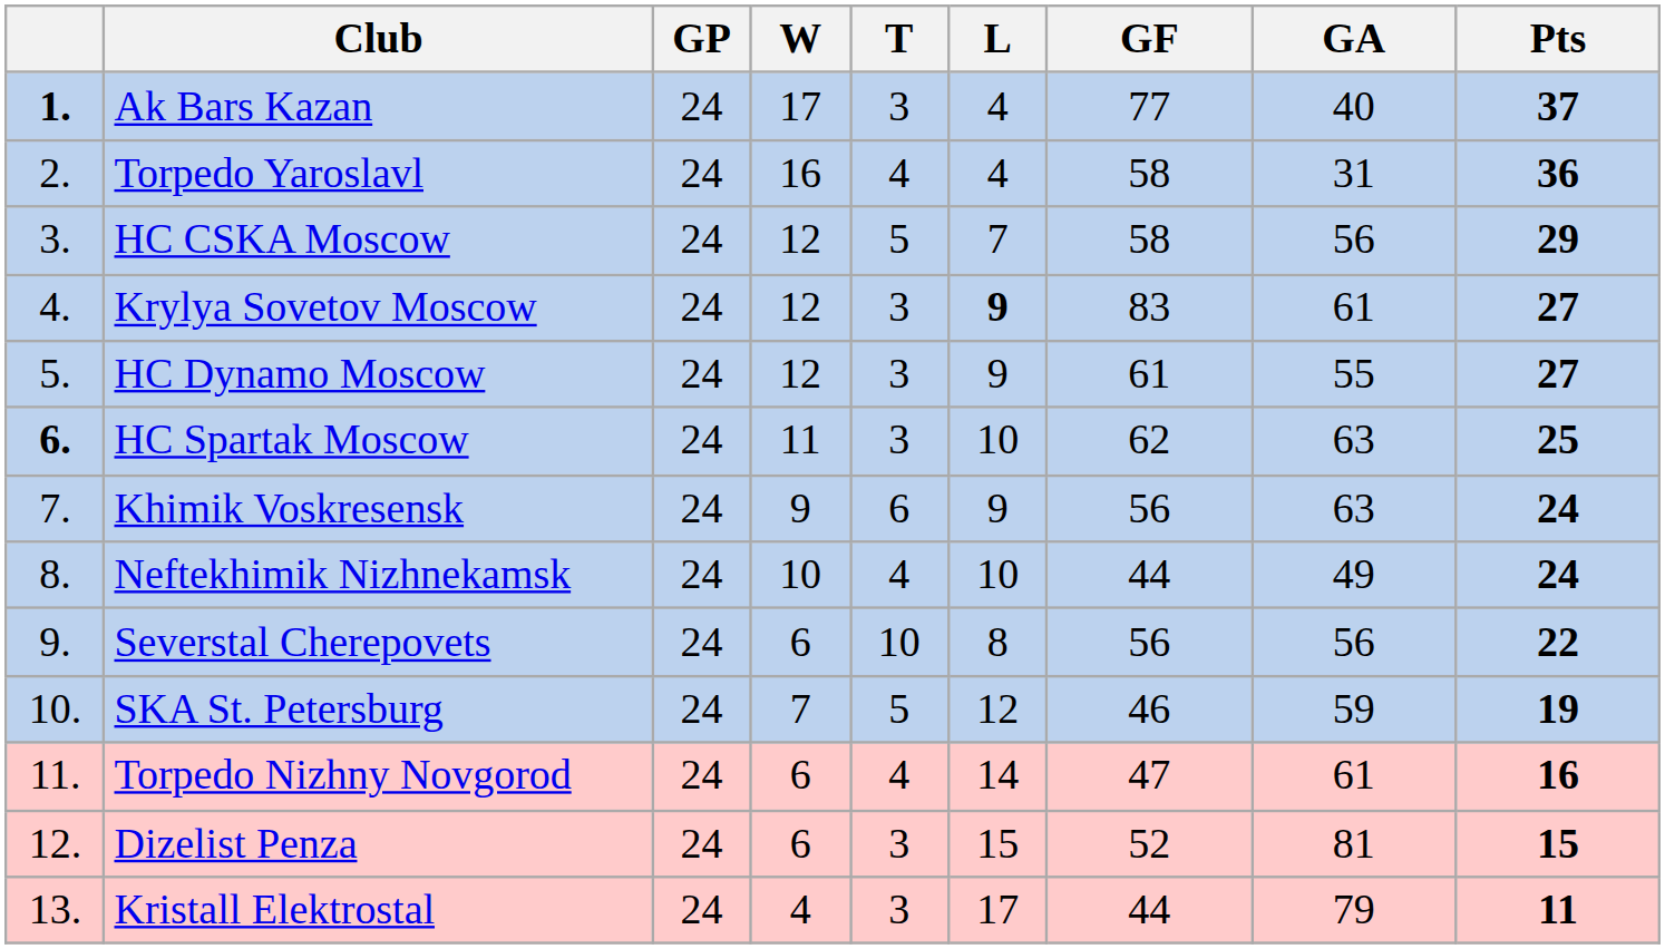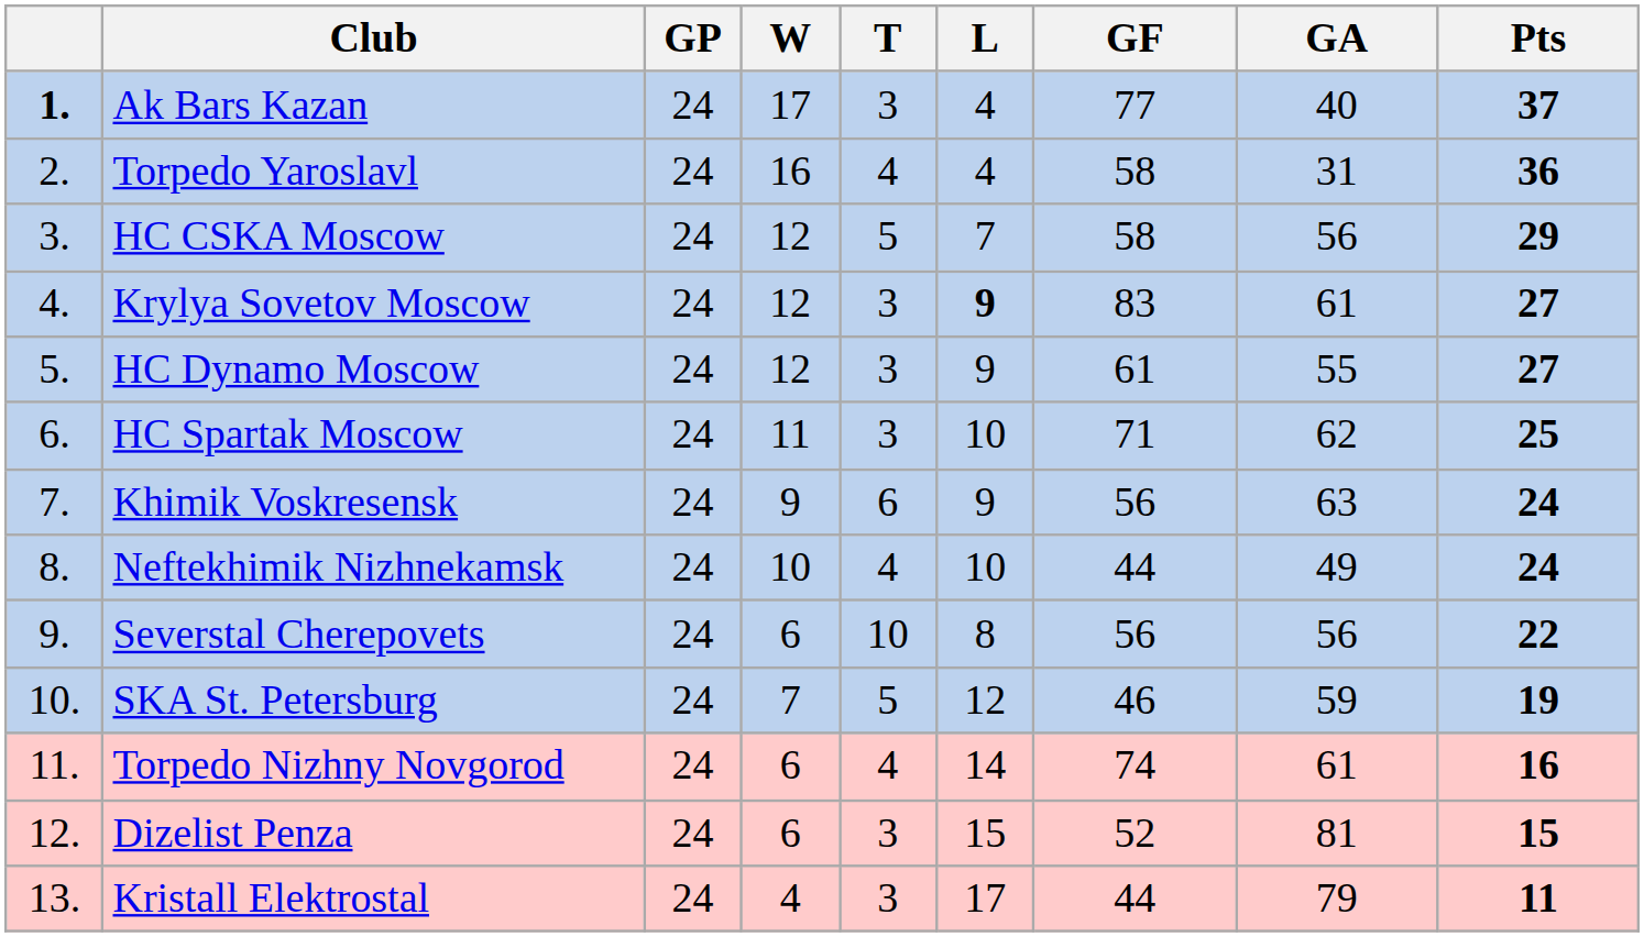 <table class="wikitable">
 <tr>
 <th width="30"></th>
 <th width="200">Club</th>
 <th width="30">GP</th>
 <th width="30">W</th>
 <th width="30">T</th>
 <th width="30">L</th>
 <th width="70">GF</th>
 <th width="70">GA</th>
 <th width="70">Pts</th>
 </tr>
 <tr bgcolor="#BCD2EE" align="center">
 <td><strong>1.</strong></td>
 <td align="left"><a href='#'>Ak Bars Kazan</a></td>
 <td>24</td>
 <td>17</td>
 <td>3</td>
 <td>4</td>
 <td>77</td>
 <td>40</td>
 <td><strong>37</strong></td>
 </tr>
 <tr bgcolor="#BCD2EE" align="center">
 <td>2.</td>
 <td align="left"><a href='#'>Torpedo Yaroslavl</a></td>
 <td>24</td>
 <td>16</td>
 <td>4</td>
 <td>4</td>
 <td>58</td>
 <td>31</td>
 <td><strong>36</strong></td>
 </tr>
 <tr bgcolor="#BCD2EE" align="center">
 <td>3.</td>
 <td align="left"><a href='#'>HC CSKA Moscow</a></td>
 <td>24</td>
 <td>12</td>
 <td>5</td>
 <td>7</td>
 <td>58</td>
 <td>56</td>
 <td><strong>29</strong></td>
 </tr>
 <tr bgcolor="#BCD2EE" align="center">
 <td>4.</td>
 <td align="left"><a href='#'>Krylya Sovetov Moscow</a></td>
 <td>24</td>
 <td>12</td>
 <td>3</td>
 <td><strong>9</strong></td>
 <td>83</td>
 <td>61</td>
 <td><strong>27</strong></td>
 </tr>
 <tr bgcolor="#BCD2EE" align="center">
 <td>5.</td>
 <td align="left"><a href='#'>HC Dynamo Moscow</a></td>
 <td>24</td>
 <td>12</td>
 <td>3</td>
 <td>9</td>
 <td>61</td>
 <td>55</td>
 <td><strong>27</strong></td>
 </tr>
 <tr bgcolor="#BCD2EE" align="center">
-<td><strong>6.</strong></td>
+<td>6.</td>
 <td align="left"><a href='#'>HC Spartak Moscow</a></td>
 <td>24</td>
 <td>11</td>
 <td>3</td>
 <td>10</td>
+<td>71</td>
 <td>62</td>
-<td>63</td>
 <td><strong>25</strong></td>
 </tr>
 <tr bgcolor="#BCD2EE" align="center">
 <td>7.</td>
 <td align="left"><a href='#'>Khimik Voskresensk</a></td>
 <td>24</td>
 <td>9</td>
 <td>6</td>
 <td>9</td>
 <td>56</td>
 <td>63</td>
 <td><strong>24</strong></td>
 </tr>
 <tr bgcolor="#BCD2EE" align="center">
 <td>8.</td>
 <td align="left"><a href='#'>Neftekhimik Nizhnekamsk</a></td>
 <td>24</td>
 <td>10</td>
 <td>4</td>
 <td>10</td>
 <td>44</td>
 <td>49</td>
 <td><strong>24</strong></td>
 </tr>
 <tr bgcolor="#BCD2EE" align="center">
 <td>9.</td>
 <td align="left"><a href='#'>Severstal Cherepovets</a></td>
 <td>24</td>
 <td>6</td>
 <td>10</td>
 <td>8</td>
 <td>56</td>
 <td>56</td>
 <td><strong>22</strong></td>
 </tr>
 <tr bgcolor="#BCD2EE" align="center">
 <td>10.</td>
 <td align="left"><a href='#'>SKA St. Petersburg</a></td>
 <td>24</td>
 <td>7</td>
 <td>5</td>
 <td>12</td>
 <td>46</td>
 <td>59</td>
 <td><strong>19</strong></td>
 </tr>
 <tr bgcolor="#FFCBCB" align="center">
 <td>11.</td>
 <td align="left"><a href='#'>Torpedo Nizhny Novgorod</a></td>
 <td>24</td>
 <td>6</td>
 <td>4</td>
 <td>14</td>
-<td>47</td>
+<td>74</td>
 <td>61</td>
 <td><strong>16</strong></td>
 </tr>
 <tr bgcolor="#FFCBCB" align="center">
 <td>12.</td>
 <td align="left"><a href='#'>Dizelist Penza</a></td>
 <td>24</td>
 <td>6</td>
 <td>3</td>
 <td>15</td>
 <td>52</td>
 <td>81</td>
 <td><strong>15</strong></td>
 </tr>
 <tr bgcolor="#FFCBCB" align="center">
 <td>13.</td>
 <td align="left"><a href='#'>Kristall Elektrostal</a></td>
 <td>24</td>
 <td>4</td>
 <td>3</td>
 <td>17</td>
 <td>44</td>
 <td>79</td>
 <td><strong>11</strong></td>
 </tr>
 </table>
